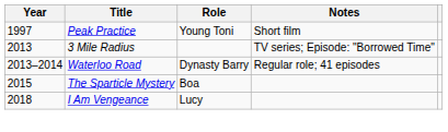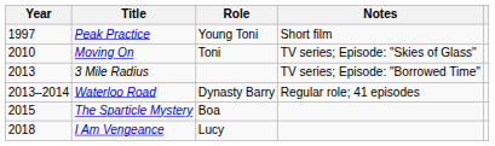 <table class="wikitable">
 <tr>
 <th>Year</th>
 <th>Title</th>
 <th>Role</th>
 <th>Notes</th>
 <th></th>
 </tr>
 <tr>
 <td>1997</td>
 <td><em><a href='#'>Peak Practice</a></em></td>
 <td>Young Toni</td>
 <td>Short film</td>
+<td></td>
+</tr>
+<tr>
+<td>2010</td>
+<td><em><a href='#'>Moving On</a></em></td>
+<td>Toni</td>
+<td>TV series; Episode: "Skies of Glass"</td>
 <td></td>
 </tr>
 <tr>
 <td>2013</td>
 <td><em>3 Mile Radius</em></td>
 <td></td>
 <td>TV series; Episode: "Borrowed Time"</td>
 <td></td>
 </tr>
 <tr>
 <td>2013–2014</td>
 <td><em><a href='#'>Waterloo Road</a></em></td>
 <td>Dynasty Barry</td>
 <td>Regular role; 41 episodes</td>
 <td></td>
 </tr>
 <tr>
 <td>2015</td>
 <td><em><a href='#'>The Sparticle Mystery</a></em></td>
 <td>Boa</td>
 <td></td>
 <td></td>
 </tr>
 <tr>
 <td>2018</td>
 <td><em><a href='#'>I Am Vengeance</a></em></td>
 <td>Lucy</td>
 <td></td>
 <td></td>
 </tr>
 </table>
